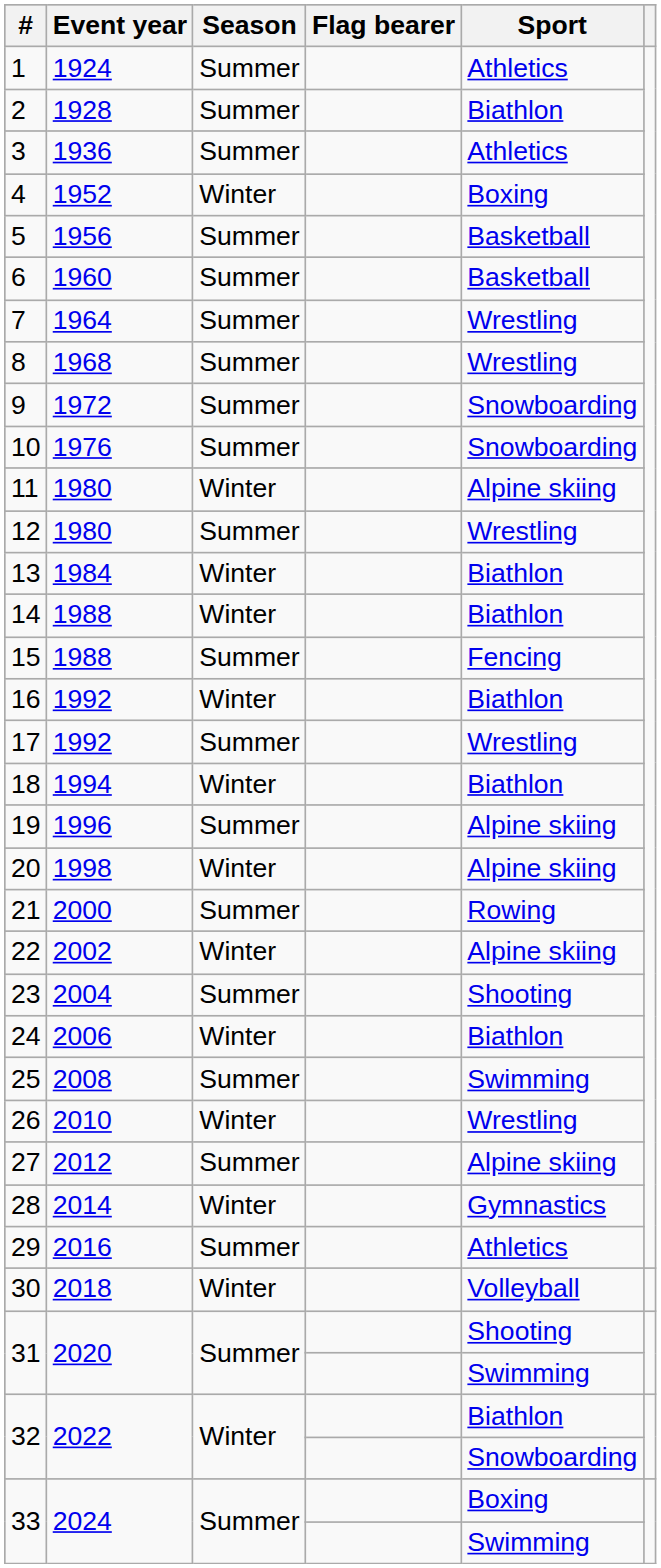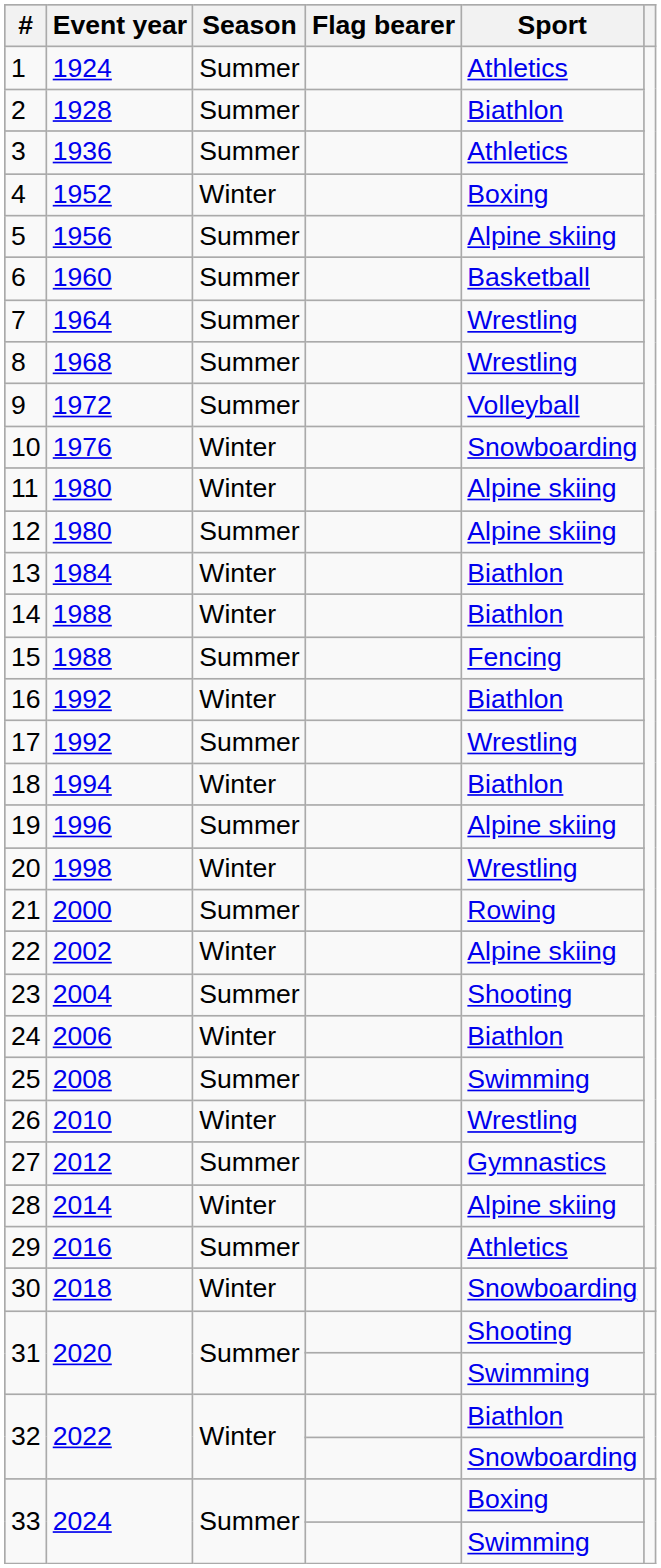 <table class="wikitable sortable">
 <tr>
 <th>#</th>
 <th>Event year</th>
 <th>Season</th>
 <th>Flag bearer</th>
 <th>Sport</th>
 <th></th>
 </tr>
 <tr>
 <td>1</td>
 <td><a href='#'>1924</a></td>
 <td>Summer</td>
 <td></td>
 <td><a href='#'>Athletics</a></td>
 <td rowspan=29></td>
 </tr>
 <tr>
 <td>2</td>
 <td><a href='#'>1928</a></td>
 <td>Summer</td>
 <td></td>
 <td><a href='#'>Biathlon</a></td>
 </tr>
 <tr>
 <td>3</td>
 <td><a href='#'>1936</a></td>
 <td>Summer</td>
 <td></td>
 <td><a href='#'>Athletics</a></td>
 </tr>
 <tr>
 <td>4</td>
 <td><a href='#'>1952</a></td>
 <td>Winter</td>
 <td></td>
 <td><a href='#'>Boxing</a></td>
 </tr>
 <tr>
 <td>5</td>
 <td><a href='#'>1956</a></td>
 <td>Summer</td>
 <td></td>
-<td><a href='#'>Basketball</a></td>
+<td><a href='#'>Alpine skiing</a></td>
 </tr>
 <tr>
 <td>6</td>
 <td><a href='#'>1960</a></td>
 <td>Summer</td>
 <td></td>
 <td><a href='#'>Basketball</a></td>
 </tr>
 <tr>
 <td>7</td>
 <td><a href='#'>1964</a></td>
 <td>Summer</td>
 <td></td>
 <td><a href='#'>Wrestling</a></td>
 </tr>
 <tr>
 <td>8</td>
 <td><a href='#'>1968</a></td>
 <td>Summer</td>
 <td></td>
 <td><a href='#'>Wrestling</a></td>
 </tr>
 <tr>
 <td>9</td>
 <td><a href='#'>1972</a></td>
 <td>Summer</td>
 <td></td>
-<td><a href='#'>Snowboarding</a></td>
+<td><a href='#'>Volleyball</a></td>
 </tr>
 <tr>
 <td>10</td>
 <td><a href='#'>1976</a></td>
-<td>Summer</td>
+<td>Winter</td>
 <td></td>
 <td><a href='#'>Snowboarding</a></td>
 </tr>
 <tr>
 <td>11</td>
 <td><a href='#'>1980</a></td>
 <td>Winter</td>
 <td></td>
 <td><a href='#'>Alpine skiing</a></td>
 </tr>
 <tr>
 <td>12</td>
 <td><a href='#'>1980</a></td>
 <td>Summer</td>
 <td></td>
-<td><a href='#'>Wrestling</a></td>
+<td><a href='#'>Alpine skiing</a></td>
 </tr>
 <tr>
 <td>13</td>
 <td><a href='#'>1984</a></td>
 <td>Winter</td>
 <td></td>
 <td><a href='#'>Biathlon</a></td>
 </tr>
 <tr>
 <td>14</td>
 <td><a href='#'>1988</a></td>
 <td>Winter</td>
 <td></td>
 <td><a href='#'>Biathlon</a></td>
 </tr>
 <tr>
 <td>15</td>
 <td><a href='#'>1988</a></td>
 <td>Summer</td>
 <td></td>
 <td><a href='#'>Fencing</a></td>
 </tr>
 <tr>
 <td>16</td>
 <td><a href='#'>1992</a></td>
 <td>Winter</td>
 <td></td>
 <td><a href='#'>Biathlon</a></td>
 </tr>
 <tr>
 <td>17</td>
 <td><a href='#'>1992</a></td>
 <td>Summer</td>
 <td></td>
 <td><a href='#'>Wrestling</a></td>
 </tr>
 <tr>
 <td>18</td>
 <td><a href='#'>1994</a></td>
 <td>Winter</td>
 <td></td>
 <td><a href='#'>Biathlon</a></td>
 </tr>
 <tr>
 <td>19</td>
 <td><a href='#'>1996</a></td>
 <td>Summer</td>
 <td></td>
 <td><a href='#'>Alpine skiing</a></td>
 </tr>
 <tr>
 <td>20</td>
 <td><a href='#'>1998</a></td>
 <td>Winter</td>
 <td></td>
-<td><a href='#'>Alpine skiing</a></td>
+<td><a href='#'>Wrestling</a></td>
 </tr>
 <tr>
 <td>21</td>
 <td><a href='#'>2000</a></td>
 <td>Summer</td>
 <td></td>
 <td><a href='#'>Rowing</a></td>
 </tr>
 <tr>
 <td>22</td>
 <td><a href='#'>2002</a></td>
 <td>Winter</td>
 <td></td>
 <td><a href='#'>Alpine skiing</a></td>
 </tr>
 <tr>
 <td>23</td>
 <td><a href='#'>2004</a></td>
 <td>Summer</td>
 <td></td>
 <td><a href='#'>Shooting</a></td>
 </tr>
 <tr>
 <td>24</td>
 <td><a href='#'>2006</a></td>
 <td>Winter</td>
 <td></td>
 <td><a href='#'>Biathlon</a></td>
 </tr>
 <tr>
 <td>25</td>
 <td><a href='#'>2008</a></td>
 <td>Summer</td>
 <td></td>
 <td><a href='#'>Swimming</a></td>
 </tr>
 <tr>
 <td>26</td>
 <td><a href='#'>2010</a></td>
 <td>Winter</td>
 <td></td>
 <td><a href='#'>Wrestling</a></td>
 </tr>
 <tr>
 <td>27</td>
 <td><a href='#'>2012</a></td>
 <td>Summer</td>
 <td></td>
-<td><a href='#'>Alpine skiing</a></td>
+<td><a href='#'>Gymnastics</a></td>
 </tr>
 <tr>
 <td>28</td>
 <td><a href='#'>2014</a></td>
 <td>Winter</td>
 <td></td>
-<td><a href='#'>Gymnastics</a></td>
+<td><a href='#'>Alpine skiing</a></td>
 </tr>
 <tr>
 <td>29</td>
 <td><a href='#'>2016</a></td>
 <td>Summer</td>
 <td></td>
 <td><a href='#'>Athletics</a></td>
 </tr>
 <tr>
 <td>30</td>
 <td><a href='#'>2018</a></td>
 <td>Winter</td>
 <td></td>
-<td><a href='#'>Volleyball</a></td>
+<td><a href='#'>Snowboarding</a></td>
 <td></td>
 </tr>
 <tr>
 <td rowspan=2>31</td>
 <td rowspan=2><a href='#'>2020</a></td>
 <td rowspan=2>Summer</td>
 <td></td>
 <td><a href='#'>Shooting</a></td>
 <td rowspan=2></td>
 </tr>
 <tr>
 <td></td>
 <td><a href='#'>Swimming</a></td>
 </tr>
 <tr>
 <td rowspan=2>32</td>
 <td rowspan=2><a href='#'>2022</a></td>
 <td rowspan=2>Winter</td>
 <td></td>
 <td><a href='#'>Biathlon</a></td>
 <td rowspan=2></td>
 </tr>
 <tr>
 <td></td>
 <td><a href='#'>Snowboarding</a></td>
 </tr>
 <tr>
 <td rowspan=2>33</td>
 <td rowspan=2><a href='#'>2024</a></td>
 <td rowspan=2>Summer</td>
 <td></td>
 <td><a href='#'>Boxing</a></td>
 <td rowspan=2></td>
 </tr>
 <tr>
 <td></td>
 <td><a href='#'>Swimming</a></td>
 </tr>
 </table>
